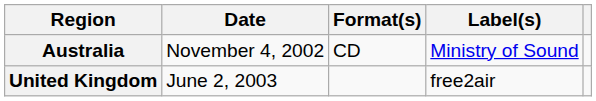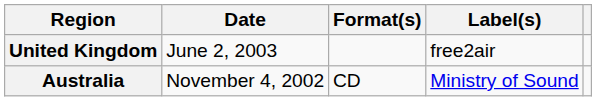 <table class="wikitable plainrowheaders">
 <tr>
 <th scope="col">Region</th>
 <th scope="col">Date</th>
 <th scope="col">Format(s)</th>
 <th scope="col">Label(s)</th>
 <th scope="col"></th>
 </tr>
 <tr>
+<th scope="row">United Kingdom</th>
+<td>June 2, 2003</td>
+<td></td>
+<td>free2air</td>
+<td></td>
+</tr>
+<tr>
 <th scope="row">Australia</th>
 <td>November 4, 2002</td>
 <td>CD</td>
 <td><a href='#'>Ministry of Sound</a></td>
 <td></td>
 </tr>
-<tr>
-<th scope="row">United Kingdom</th>
-<td>June 2, 2003</td>
-<td></td>
-<td>free2air</td>
-<td></td>
-</tr>
 </table>
